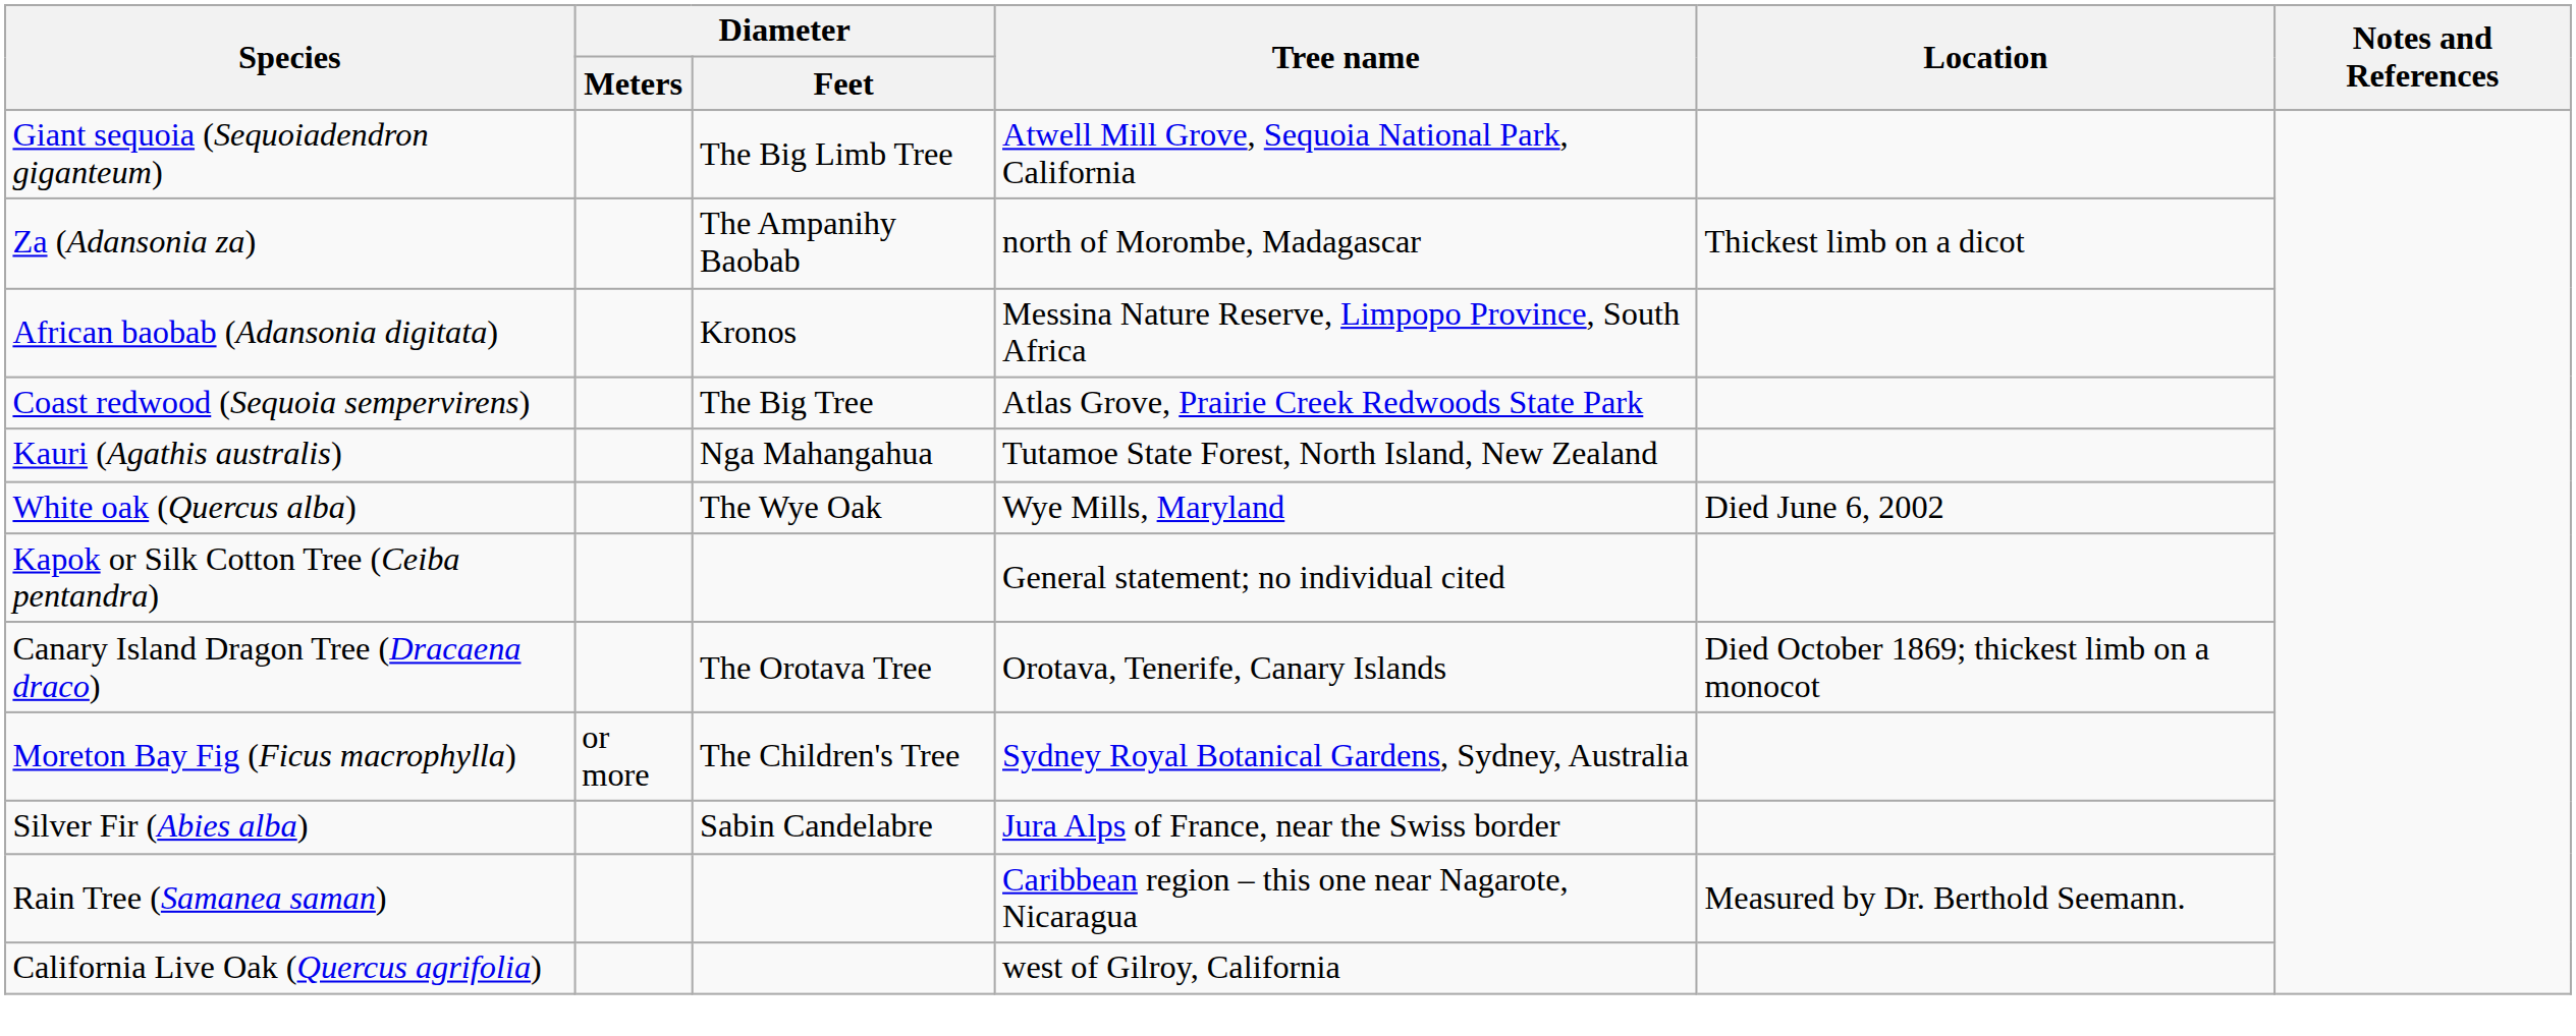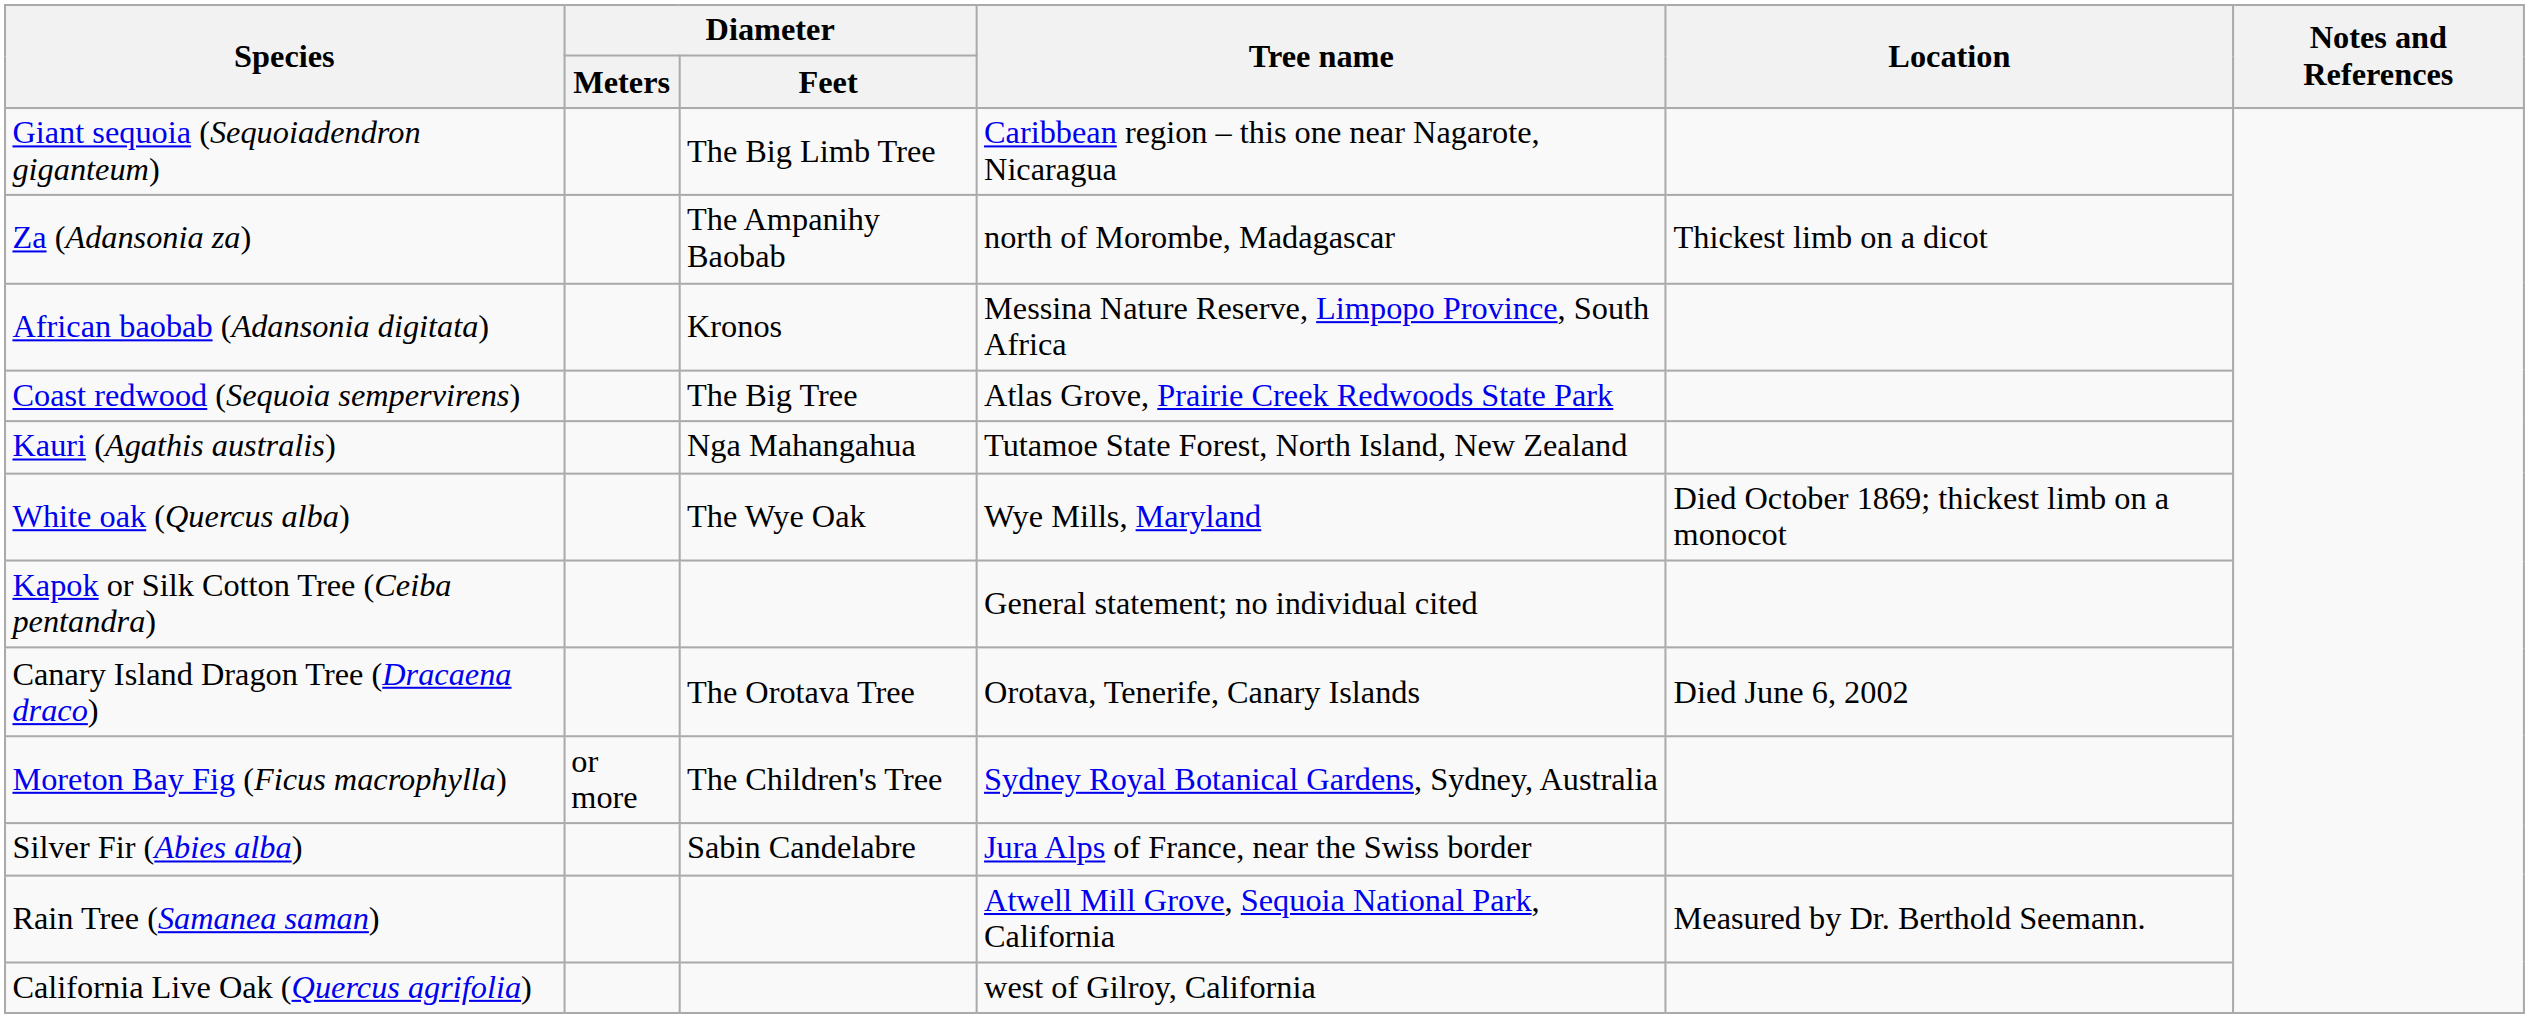 <table class="wikitable" font=90%>
 <tr>
 <th rowspan=2>Species</th>
 <th colspan=2>Diameter</th>
 <th rowspan=2>Tree name</th>
 <th rowspan=2>Location</th>
 <th rowspan=2>Notes and References</th>
 </tr>
 <tr>
 <th>Meters</th>
 <th>Feet</th>
 </tr>
 <tr>
 <td><a href='#'>Giant sequoia</a> (<em>Sequoiadendron giganteum</em>)</td>
 <td></td>
 <td>The Big Limb Tree</td>
-<td><a href='#'>Atwell Mill Grove</a>, <a href='#'>Sequoia National Park</a>, California</td>
+<td><a href='#'>Caribbean</a> region – this one near Nagarote, Nicaragua</td>
 <td></td>
 </tr>
 <tr>
 <td><a href='#'>Za</a> (<em>Adansonia za</em>)</td>
 <td></td>
 <td>The Ampanihy Baobab</td>
 <td>north of Morombe, Madagascar</td>
 <td> Thickest limb on a dicot</td>
 </tr>
 <tr>
 <td><a href='#'>African baobab</a> (<em>Adansonia digitata</em>)</td>
 <td></td>
 <td>Kronos</td>
 <td>Messina Nature Reserve, <a href='#'>Limpopo Province</a>, South Africa</td>
 <td></td>
 </tr>
 <tr>
 <td><a href='#'>Coast redwood</a> (<em>Sequoia sempervirens</em>)</td>
 <td></td>
 <td>The Big Tree</td>
 <td>Atlas Grove, <a href='#'>Prairie Creek Redwoods State Park</a></td>
 <td></td>
 </tr>
 <tr>
 <td><a href='#'>Kauri</a> (<em>Agathis australis</em>)</td>
 <td></td>
 <td>Nga Mahangahua</td>
 <td>Tutamoe State Forest, North Island, New Zealand</td>
 <td></td>
 </tr>
 <tr>
 <td><a href='#'>White oak</a> (<em>Quercus alba</em>)</td>
 <td></td>
 <td>The Wye Oak</td>
 <td>Wye Mills, <a href='#'>Maryland</a></td>
-<td>Died June 6, 2002</td>
+<td>Died October 1869; thickest limb on a monocot</td>
 </tr>
 <tr>
 <td><a href='#'>Kapok</a> or Silk Cotton Tree (<em>Ceiba pentandra</em>)</td>
 <td></td>
 <td></td>
 <td>General statement; no individual cited</td>
 <td></td>
 </tr>
 <tr>
 <td>Canary Island Dragon Tree (<em><a href='#'>Dracaena draco</a></em>)</td>
 <td></td>
 <td>The Orotava Tree</td>
 <td>Orotava, Tenerife, Canary Islands</td>
-<td>Died October 1869; thickest limb on a monocot</td>
+<td>Died June 6, 2002</td>
 </tr>
 <tr>
 <td><a href='#'>Moreton Bay Fig</a> (<em>Ficus macrophylla</em>)</td>
 <td> or more</td>
 <td>The Children's Tree</td>
 <td><a href='#'>Sydney Royal Botanical Gardens</a>, Sydney, Australia</td>
 <td></td>
 </tr>
 <tr>
 <td>Silver Fir (<em><a href='#'>Abies alba</a></em>)</td>
 <td></td>
 <td>Sabin Candelabre</td>
 <td><a href='#'>Jura Alps</a> of France, near the Swiss border</td>
 <td></td>
 </tr>
 <tr>
 <td>Rain Tree  (<em><a href='#'>Samanea saman</a></em>)</td>
 <td></td>
 <td></td>
-<td><a href='#'>Caribbean</a> region – this one near Nagarote, Nicaragua</td>
+<td><a href='#'>Atwell Mill Grove</a>, <a href='#'>Sequoia National Park</a>, California</td>
 <td> Measured by Dr. Berthold Seemann.</td>
 </tr>
 <tr>
 <td>California Live Oak (<em><a href='#'>Quercus agrifolia</a></em>)</td>
 <td></td>
 <td></td>
 <td> west of Gilroy, California</td>
 <td></td>
 </tr>
 </table>
